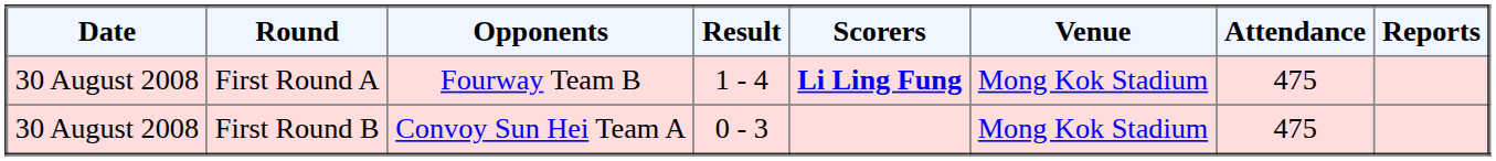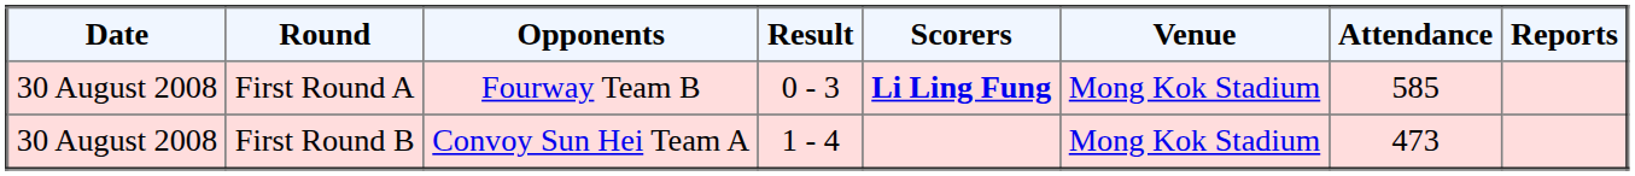 <table border="2" cellpadding="4" style="border-collapse:collapse; text-align:center;">
 <tr style="background:#f0f6ff;">
 <th><strong>Date</strong></th>
 <td><strong>Round</strong></td>
 <th><strong>Opponents</strong></th>
 <th><strong>Result</strong></th>
 <th><strong>Scorers</strong></th>
 <th><strong>Venue</strong></th>
 <th><strong>Attendance</strong></th>
 <th><strong>Reports</strong></th>
 </tr>
 <tr bgcolor="#ffdddd">
 <td>30 August 2008</td>
 <td>First Round A</td>
 <td><a href='#'>Fourway</a> Team B</td>
-<td>1 - 4</td>
+<td>0 - 3</td>
 <td><strong><a href='#'>Li Ling Fung</a></strong></td>
 <td><a href='#'>Mong Kok Stadium</a></td>
-<td>475</td>
+<td>585</td>
 <td></td>
 </tr>
 <tr bgcolor="#ffdddd">
 <td>30 August 2008</td>
 <td>First Round B</td>
 <td><a href='#'>Convoy Sun Hei</a> Team A</td>
-<td>0 - 3</td>
+<td>1 - 4</td>
 <td></td>
 <td><a href='#'>Mong Kok Stadium</a></td>
-<td>475</td>
+<td>473</td>
 <td></td>
 </tr>
 </table>
